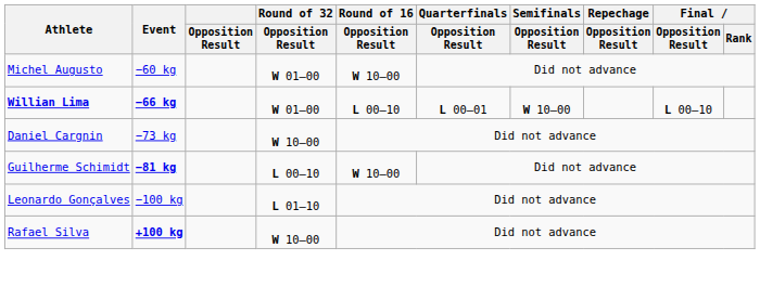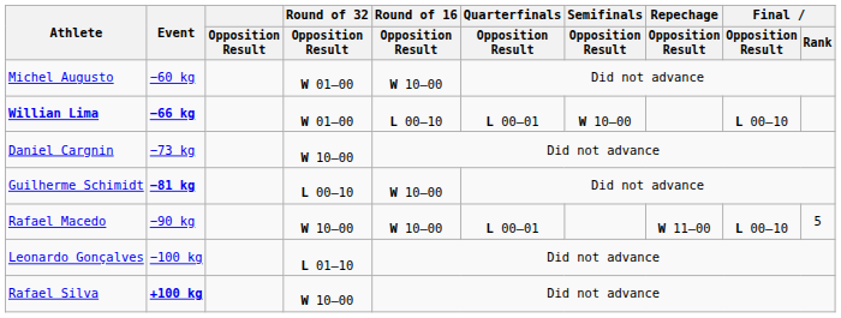 <table class="wikitable" style="font-size:90%">
 <tr>
 <th rowspan="2">Athlete</th>
 <th rowspan="2">Event</th>
 <th></th>
 <th>Round of 32</th>
 <th>Round of 16</th>
 <th>Quarterfinals</th>
 <th>Semifinals</th>
 <th>Repechage</th>
 <th colspan=2>Final / </th>
 </tr>
 <tr style="font-size:95%">
 <th>Opposition<br>Result</th>
 <th>Opposition<br>Result</th>
 <th>Opposition<br>Result</th>
 <th>Opposition<br>Result</th>
 <th>Opposition<br>Result</th>
 <th>Opposition<br>Result</th>
 <th>Opposition<br>Result</th>
 <th>Rank</th>
 </tr>
 <tr align=center>
 <td align=left><a href='#'>Michel Augusto</a></td>
 <td align=left><a href='#'>−60 kg</a></td>
 <td></td>
 <td><br><strong>W</strong> 01–00</td>
 <td><br><strong>W</strong> 10–00</td>
 <td colspan=5>Did not advance</td>
 </tr>
 <tr align=center>
 <td align=left><strong><a href='#'>Willian Lima</a></strong></td>
 <td align=left><strong><a href='#'>−66 kg</a></strong></td>
 <td></td>
 <td><br><strong>W</strong> 01–00</td>
 <td><br><strong>L</strong> 00–10</td>
 <td><br><strong>L</strong> 00–01</td>
 <td><br><strong>W</strong> 10–00</td>
 <td></td>
 <td><br><strong>L</strong> 00–10</td>
 <td></td>
 </tr>
 <tr align=center>
 <td align=left><a href='#'>Daniel Cargnin</a></td>
 <td align=left><a href='#'>−73 kg</a></td>
 <td></td>
 <td><br><strong>W</strong> 10–00</td>
 <td colspan=6>Did not advance</td>
 </tr>
 <tr align=center>
 <td align=left><a href='#'>Guilherme Schimidt</a></td>
 <td align=left><strong><a href='#'>−81 kg</a></strong></td>
 <td></td>
 <td><br><strong>L</strong> 00–10</td>
 <td><br><strong>W</strong> 10–00</td>
 <td colspan=5>Did not advance</td>
 </tr>
 <tr align=center>
+<td align=left><a href='#'>Rafael Macedo</a></td>
+<td align=left><a href='#'>−90 kg</a></td>
+<td></td>
+<td><br><strong>W</strong> 10–00</td>
+<td><br><strong>W</strong> 10–00</td>
+<td><br><strong>L</strong> 00–01</td>
+<td></td>
+<td><br><strong>W</strong> 11–00</td>
+<td><br><strong>L</strong> 00–10</td>
+<td>5</td>
+</tr>
+<tr align=center>
 <td align=left><a href='#'>Leonardo Gonçalves</a></td>
 <td align=left><a href='#'>−100 kg</a></td>
 <td></td>
 <td><br><strong>L</strong> 01–10</td>
 <td colspan=6>Did not advance</td>
 </tr>
 <tr align=center>
 <td align=left><a href='#'>Rafael Silva</a></td>
 <td align=left><strong><a href='#'>+100 kg</a></strong></td>
 <td></td>
 <td><br><strong>W</strong> 10–00</td>
 <td colspan=6>Did not advance</td>
 </tr>
 </table>
